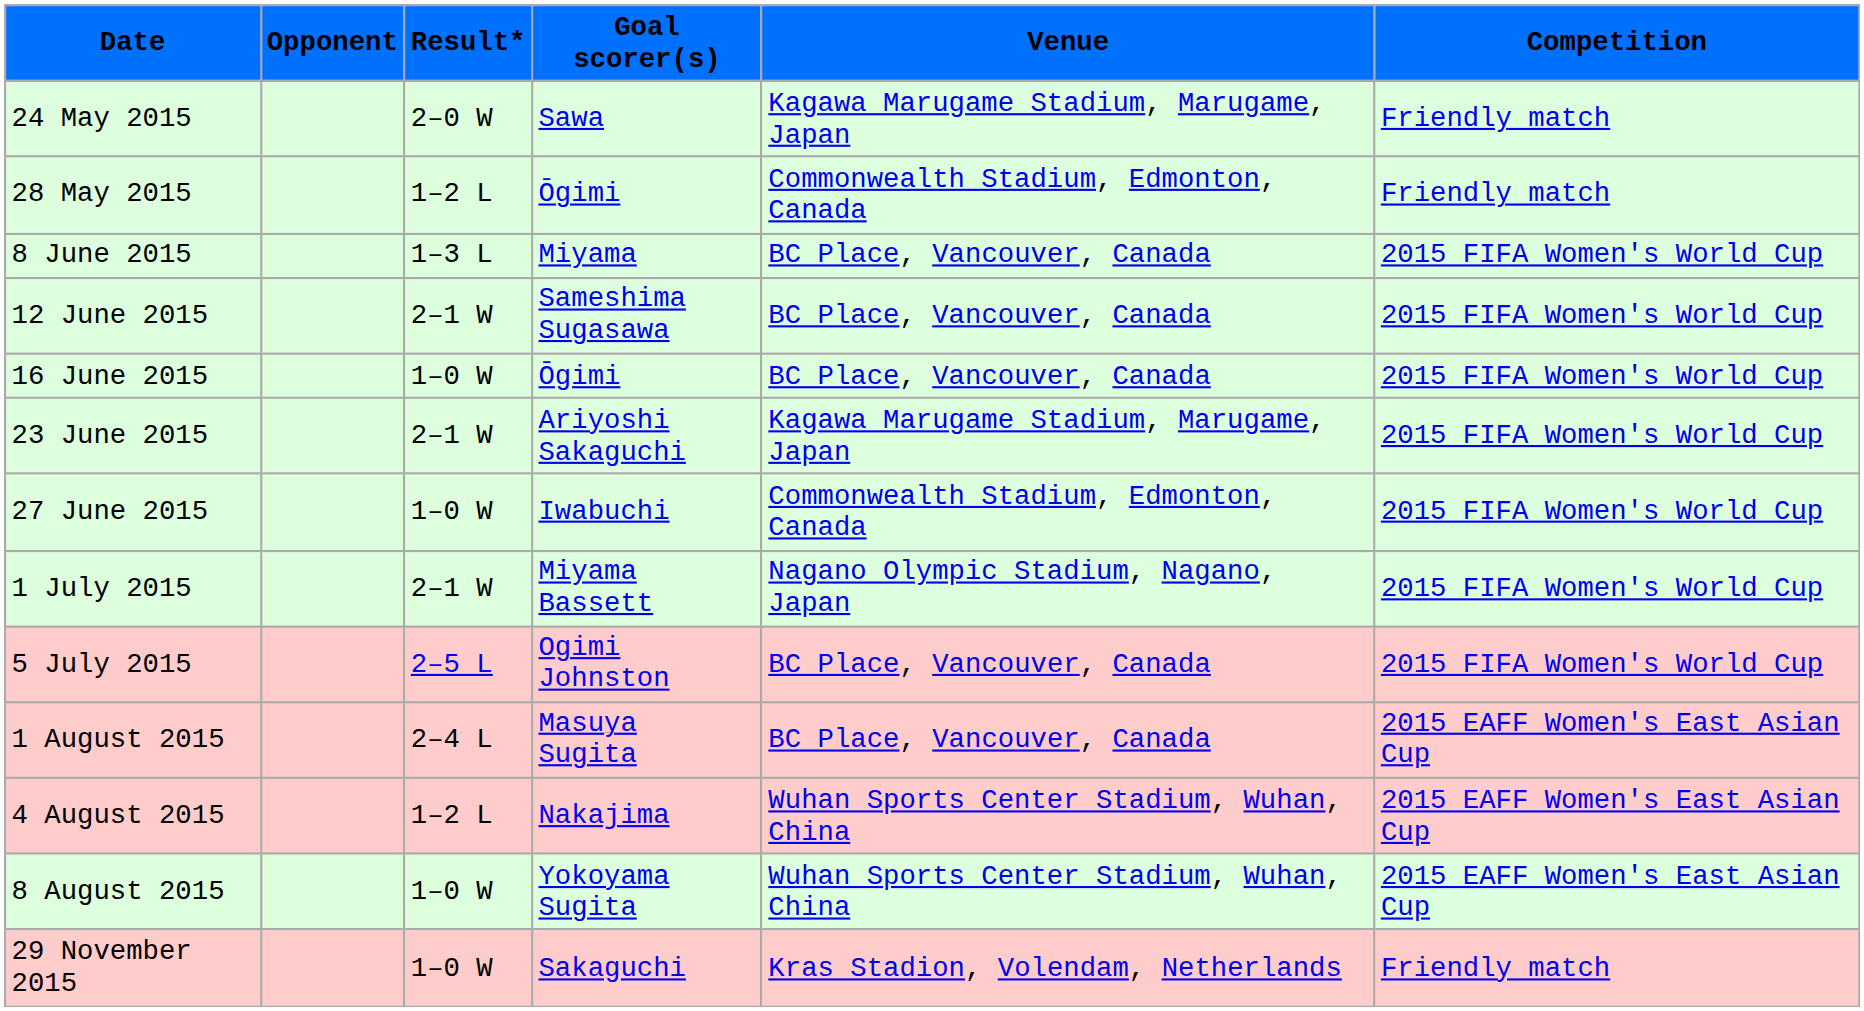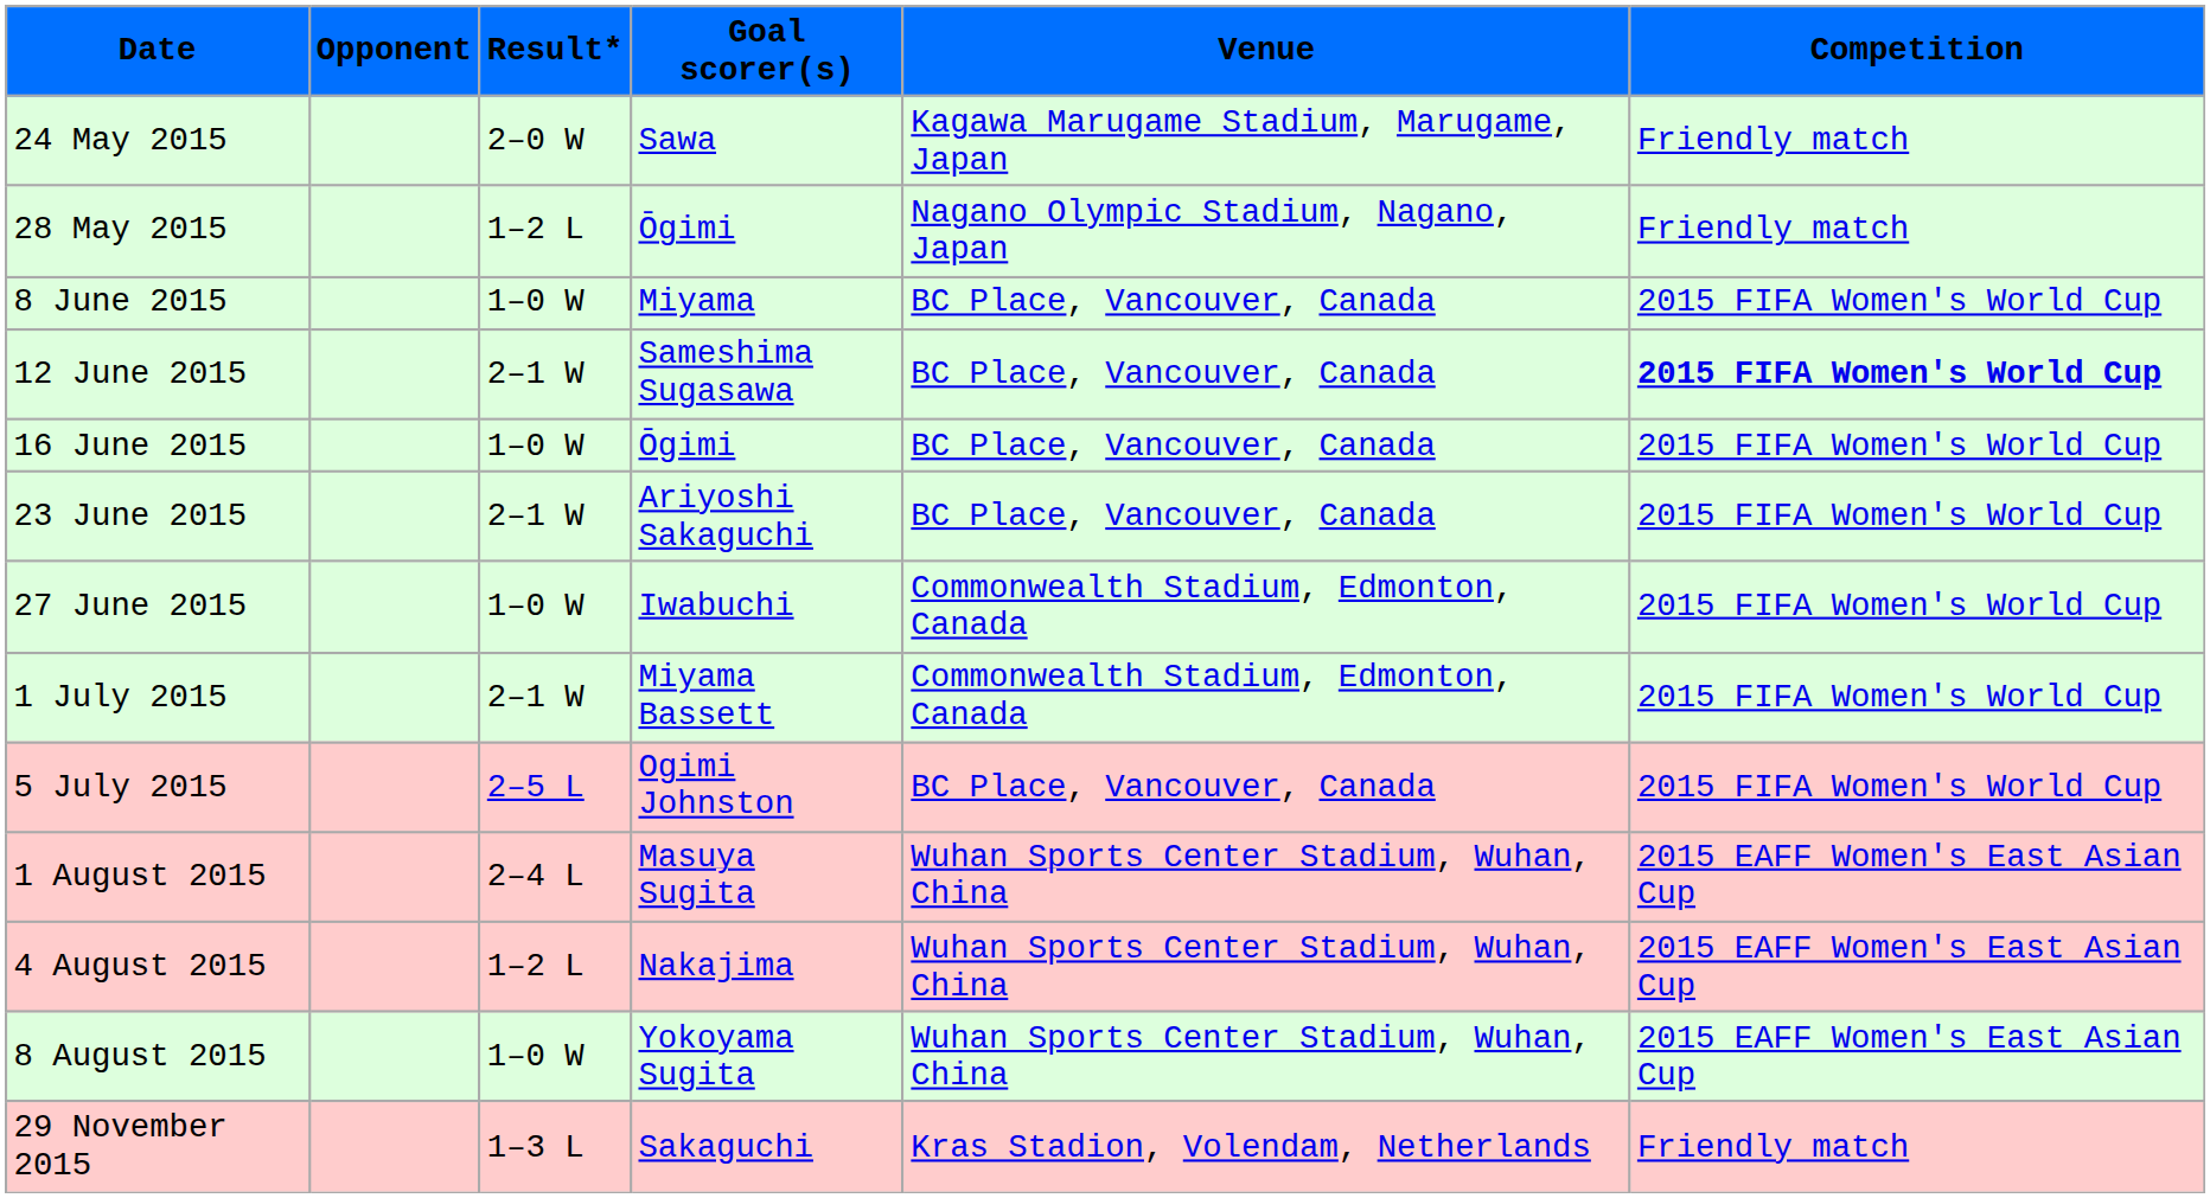 <table width=100% class="wikitable">
 <tr>
 <th style="background:#0070FF;"><span>Date</span></th>
 <th style="background:#0070FF;"><span>Opponent</span></th>
 <th style="background:#0070FF;"><span>Result*</span></th>
 <th style="background:#0070FF;"><span>Goal scorer(s)</span></th>
 <th style="background:#0070FF;"><span>Venue</span></th>
 <th style="background:#0070FF;"><span>Competition</span></th>
 </tr>
 <tr style="background:#dfd;">
 <td>24 May 2015</td>
 <td></td>
 <td>2–0 W</td>
 <td><a href='#'>Sawa</a> </td>
 <td> <a href='#'>Kagawa Marugame Stadium</a>, <a href='#'>Marugame</a>, <a href='#'>Japan</a></td>
 <td><a href='#'>Friendly match</a></td>
 </tr>
 <tr style="background:#dfd;">
 <td>28 May 2015</td>
 <td></td>
 <td>1–2 L</td>
 <td><a href='#'>Ōgimi</a> </td>
-<td> <a href='#'>Commonwealth Stadium</a>, <a href='#'>Edmonton</a>, <a href='#'>Canada</a></td>
+<td> <a href='#'>Nagano Olympic Stadium</a>, <a href='#'>Nagano</a>, <a href='#'>Japan</a></td>
 <td><a href='#'>Friendly match</a></td>
 </tr>
 <tr style="background:#dfd;">
 <td>8 June 2015</td>
 <td></td>
-<td>1–3 L</td>
+<td>1–0 W</td>
 <td><a href='#'>Miyama</a> </td>
 <td> <a href='#'>BC Place</a>, <a href='#'>Vancouver</a>, <a href='#'>Canada</a></td>
 <td><a href='#'>2015 FIFA Women's World Cup</a></td>
 </tr>
 <tr style="background:#dfd;">
 <td>12 June 2015</td>
 <td></td>
 <td>2–1 W</td>
 <td><a href='#'>Sameshima</a> <br><a href='#'>Sugasawa</a> </td>
 <td> <a href='#'>BC Place</a>, <a href='#'>Vancouver</a>, <a href='#'>Canada</a></td>
-<td><a href='#'>2015 FIFA Women's World Cup</a></td>
+<td><strong><a href='#'>2015 FIFA Women's World Cup</a></strong></td>
 </tr>
 <tr style="background:#dfd;">
 <td>16 June 2015</td>
 <td></td>
 <td>1–0 W</td>
 <td><a href='#'>Ōgimi</a> </td>
 <td> <a href='#'>BC Place</a>, <a href='#'>Vancouver</a>, <a href='#'>Canada</a></td>
 <td><a href='#'>2015 FIFA Women's World Cup</a></td>
 </tr>
 <tr style="background:#dfd;">
 <td>23 June 2015</td>
 <td></td>
 <td>2–1 W</td>
 <td><a href='#'>Ariyoshi</a> <br><a href='#'>Sakaguchi</a> </td>
-<td> <a href='#'>Kagawa Marugame Stadium</a>, <a href='#'>Marugame</a>, <a href='#'>Japan</a></td>
+<td> <a href='#'>BC Place</a>, <a href='#'>Vancouver</a>, <a href='#'>Canada</a></td>
 <td><a href='#'>2015 FIFA Women's World Cup</a></td>
 </tr>
 <tr style="background:#dfd;">
 <td>27 June 2015</td>
 <td></td>
 <td>1–0 W</td>
 <td><a href='#'>Iwabuchi</a> </td>
 <td> <a href='#'>Commonwealth Stadium</a>, <a href='#'>Edmonton</a>, <a href='#'>Canada</a></td>
 <td><a href='#'>2015 FIFA Women's World Cup</a></td>
 </tr>
 <tr style="background:#dfd;">
 <td>1 July 2015</td>
 <td></td>
 <td>2–1 W</td>
 <td><a href='#'>Miyama</a> <br><a href='#'>Bassett</a> </td>
-<td> <a href='#'>Nagano Olympic Stadium</a>, <a href='#'>Nagano</a>, <a href='#'>Japan</a></td>
+<td> <a href='#'>Commonwealth Stadium</a>, <a href='#'>Edmonton</a>, <a href='#'>Canada</a></td>
 <td><a href='#'>2015 FIFA Women's World Cup</a></td>
 </tr>
 <tr style="background:#fcc;">
 <td>5 July 2015</td>
 <td></td>
 <td><a href='#'>2–5 L</a></td>
 <td><a href='#'>Ogimi</a> <br><a href='#'>Johnston</a> </td>
 <td> <a href='#'>BC Place</a>, <a href='#'>Vancouver</a>, <a href='#'>Canada</a></td>
 <td><a href='#'>2015 FIFA Women's World Cup</a></td>
 </tr>
 <tr style="background:#fcc;">
 <td>1 August 2015</td>
 <td></td>
 <td>2–4 L</td>
 <td><a href='#'>Masuya</a> <br><a href='#'>Sugita</a> </td>
-<td> <a href='#'>BC Place</a>, <a href='#'>Vancouver</a>, <a href='#'>Canada</a></td>
+<td> <a href='#'>Wuhan Sports Center Stadium</a>, <a href='#'>Wuhan</a>, <a href='#'>China</a></td>
 <td><a href='#'>2015 EAFF Women's East Asian Cup</a></td>
 </tr>
 <tr style="background:#fcc;">
 <td>4 August 2015</td>
 <td></td>
 <td>1–2 L</td>
 <td><a href='#'>Nakajima</a> </td>
 <td> <a href='#'>Wuhan Sports Center Stadium</a>, <a href='#'>Wuhan</a>, <a href='#'>China</a></td>
 <td><a href='#'>2015 EAFF Women's East Asian Cup</a></td>
 </tr>
 <tr style="background:#dfd;">
 <td>8 August 2015</td>
 <td></td>
 <td>1–0 W</td>
 <td><a href='#'>Yokoyama</a> <br><a href='#'>Sugita</a> </td>
 <td> <a href='#'>Wuhan Sports Center Stadium</a>, <a href='#'>Wuhan</a>, <a href='#'>China</a></td>
 <td><a href='#'>2015 EAFF Women's East Asian Cup</a></td>
 </tr>
 <tr style="background:#fcc;">
 <td>29 November 2015</td>
 <td></td>
-<td>1–0 W</td>
+<td>1–3 L</td>
 <td><a href='#'>Sakaguchi</a> </td>
 <td> <a href='#'>Kras Stadion</a>, <a href='#'>Volendam</a>, <a href='#'>Netherlands</a></td>
 <td><a href='#'>Friendly match</a></td>
 </tr>
 </table>
